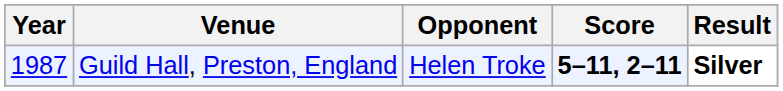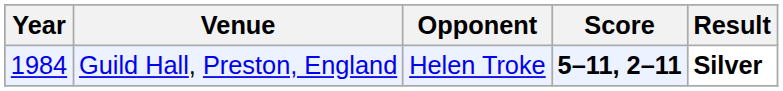 <table class="sortable wikitable" style="font-size: 90%;">
 <tr>
 <th>Year</th>
 <th>Venue</th>
 <th>Opponent</th>
 <th>Score</th>
 <th>Result</th>
 </tr>
 <tr style="background:#ECF2FF">
-<td align="center"><a href='#'>1987</a></td>
+<td align="center"><a href='#'>1984</a></td>
 <td align="left"><a href='#'>Guild Hall</a>, <a href='#'>Preston, England</a></td>
 <td align="left"> <a href='#'>Helen Troke</a></td>
 <td align="left"><strong>5–11, 2–11</strong></td>
 <td style="text-align:left; background: white"> <strong>Silver</strong></td>
 </tr>
 </table>
